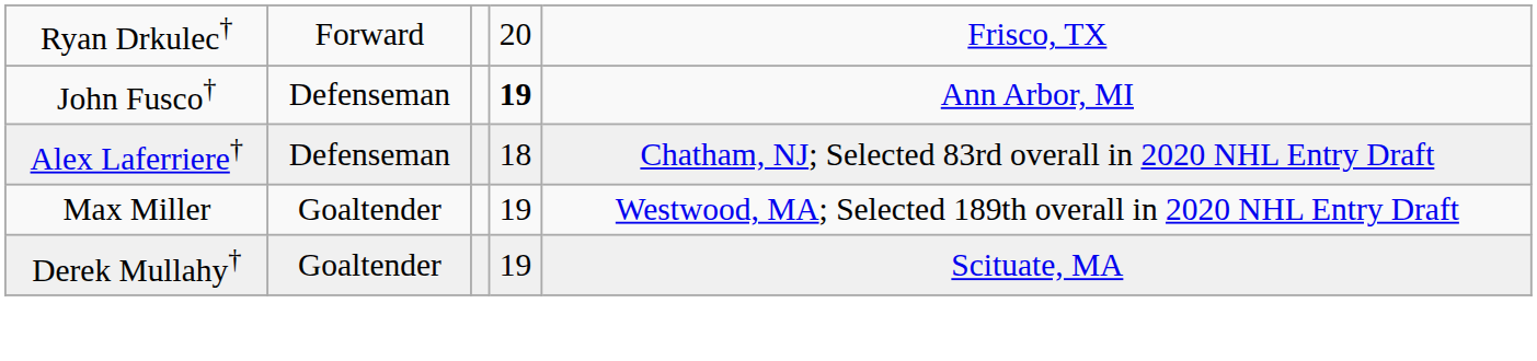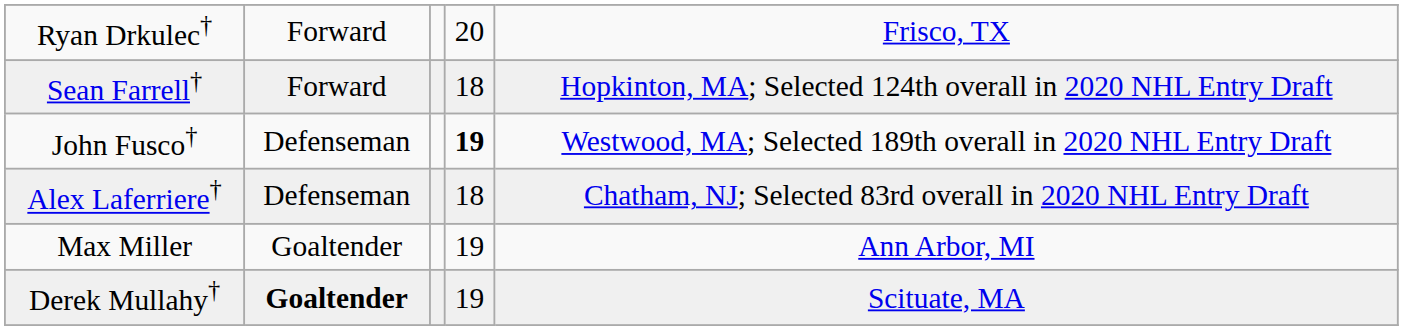 <table class="wikitable" width="60%">
 <tr align="center" bgcolor="">
 <td>Ryan Drkulec<sup>†</sup></td>
 <td>Forward</td>
 <td></td>
 <td>20</td>
 <td><a href='#'>Frisco, TX</a></td>
 </tr>
+<tr align="center" bgcolor="f0f0f0">
+<td><a href='#'>Sean Farrell</a><sup>†</sup></td>
+<td>Forward</td>
+<td></td>
+<td>18</td>
+<td><a href='#'>Hopkinton, MA</a>; Selected 124th overall in <a href='#'>2020 NHL Entry Draft</a></td>
+</tr>
 <tr align="center" bgcolor="">
 <td>John Fusco<sup>†</sup></td>
 <td>Defenseman</td>
 <td></td>
 <td><strong>19</strong></td>
-<td><a href='#'>Ann Arbor, MI</a></td>
+<td><a href='#'>Westwood, MA</a>; Selected 189th overall in <a href='#'>2020 NHL Entry Draft</a></td>
 </tr>
 <tr align="center" bgcolor="f0f0f0">
 <td><a href='#'>Alex Laferriere</a><sup>†</sup></td>
 <td>Defenseman</td>
 <td></td>
 <td>18</td>
 <td><a href='#'>Chatham, NJ</a>; Selected 83rd overall in <a href='#'>2020 NHL Entry Draft</a></td>
 </tr>
 <tr align="center" bgcolor="">
 <td>Max Miller</td>
 <td>Goaltender</td>
 <td></td>
 <td>19</td>
-<td><a href='#'>Westwood, MA</a>; Selected 189th overall in <a href='#'>2020 NHL Entry Draft</a></td>
+<td><a href='#'>Ann Arbor, MI</a></td>
 </tr>
 <tr align="center" bgcolor="f0f0f0">
 <td>Derek Mullahy<sup>†</sup></td>
-<td>Goaltender</td>
+<td><strong>Goaltender</strong></td>
 <td></td>
 <td>19</td>
 <td><a href='#'>Scituate, MA</a></td>
 </tr>
 </table>
